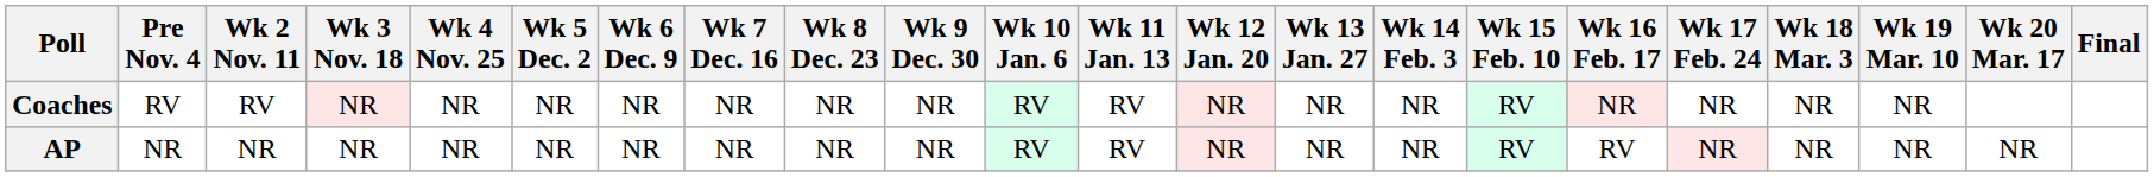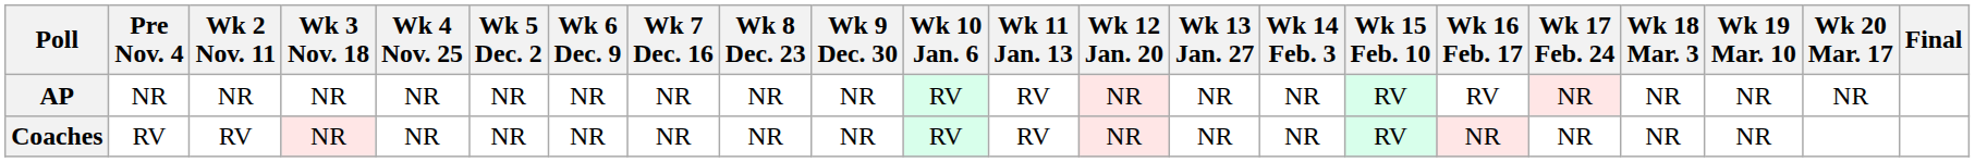 <table class="wikitable" style="white-space:nowrap;">
 <tr>
 <th>Poll</th>
 <th>Pre<br>Nov. 4</th>
 <th>Wk 2<br>Nov. 11</th>
 <th>Wk 3<br>Nov. 18</th>
 <th>Wk 4<br>Nov. 25</th>
 <th>Wk 5<br>Dec. 2</th>
 <th>Wk 6<br>Dec. 9</th>
 <th>Wk 7 <br> Dec. 16</th>
 <th>Wk 8 <br> Dec. 23</th>
 <th>Wk 9 <br> Dec. 30</th>
 <th>Wk 10 <br> Jan. 6</th>
 <th>Wk 11 <br> Jan. 13</th>
 <th>Wk 12 <br> Jan. 20</th>
 <th>Wk 13 <br> Jan. 27</th>
 <th>Wk 14 <br> Feb. 3</th>
 <th>Wk 15 <br> Feb. 10</th>
 <th>Wk 16 <br> Feb. 17</th>
 <th>Wk 17 <br> Feb. 24</th>
 <th>Wk 18<br>Mar. 3</th>
 <th>Wk 19<br>Mar. 10</th>
 <th>Wk 20<br>Mar. 17</th>
 <th>Final</th>
 </tr>
 <tr style="text-align:center;">
+<th>AP</th>
+<td style="background:#FFF;">NR</td>
+<td style="background:#FFF;">NR</td>
+<td style="background:#FFF;">NR</td>
+<td style="background:#FFF">NR</td>
+<td style="background:#FFF;">NR</td>
+<td style="background:#FFF;">NR</td>
+<td style="background:#FFF;">NR</td>
+<td style="background:#FFF;">NR</td>
+<td style="background:#FFF;">NR</td>
+<td style="background:#D8FFEB;">RV</td>
+<td style="background:#FFF;">RV</td>
+<td style="background:#FFE6E6;">NR</td>
+<td style="background:#FFF;">NR</td>
+<td style="background:#FFF;">NR</td>
+<td style="background:#D8FFEB;">RV</td>
+<td style="background:#FFF;">RV</td>
+<td style="background:#FFE6E6;">NR</td>
+<td style="background:#FFF;">NR</td>
+<td style="background:#FFF;">NR</td>
+<td style="background:#FFF;">NR</td>
+<td style="background:#FFF;"></td>
+</tr>
+<tr style="text-align:center;">
 <th>Coaches</th>
 <td style="background:#FFF;">RV</td>
 <td style="background:#FFF;">RV</td>
 <td style="background:#FFE6E6;">NR</td>
 <td style="background:#FFF;">NR</td>
 <td style="background:#FFF;">NR</td>
 <td style="background:#FFF;">NR</td>
 <td style="background:#FFF;">NR</td>
 <td style="background:#FFF;">NR</td>
 <td style="background:#FFF;">NR</td>
 <td style="background:#D8FFEB;">RV</td>
 <td style="background:#FFF;">RV</td>
 <td style="background:#FFE6E6;">NR</td>
 <td style="background:#FFF;">NR</td>
 <td style="background:#FFF;">NR</td>
 <td style="background:#D8FFEB;">RV</td>
 <td style="background:#FFE6E6;">NR</td>
 <td style="background:#FFF;">NR</td>
 <td style="background:#FFF;">NR</td>
 <td style="background:#FFF;">NR</td>
 <td style="background:#FFF;"></td>
 <td style="background:#FFF;"></td>
 </tr>
-<tr style="text-align:center;">
-<th>AP</th>
-<td style="background:#FFF;">NR</td>
-<td style="background:#FFF;">NR</td>
-<td style="background:#FFF;">NR</td>
-<td style="background:#FFF">NR</td>
-<td style="background:#FFF;">NR</td>
-<td style="background:#FFF;">NR</td>
-<td style="background:#FFF;">NR</td>
-<td style="background:#FFF;">NR</td>
-<td style="background:#FFF;">NR</td>
-<td style="background:#D8FFEB;">RV</td>
-<td style="background:#FFF;">RV</td>
-<td style="background:#FFE6E6;">NR</td>
-<td style="background:#FFF;">NR</td>
-<td style="background:#FFF;">NR</td>
-<td style="background:#D8FFEB;">RV</td>
-<td style="background:#FFF;">RV</td>
-<td style="background:#FFE6E6;">NR</td>
-<td style="background:#FFF;">NR</td>
-<td style="background:#FFF;">NR</td>
-<td style="background:#FFF;">NR</td>
-<td style="background:#FFF;"></td>
-</tr>
 </table>
